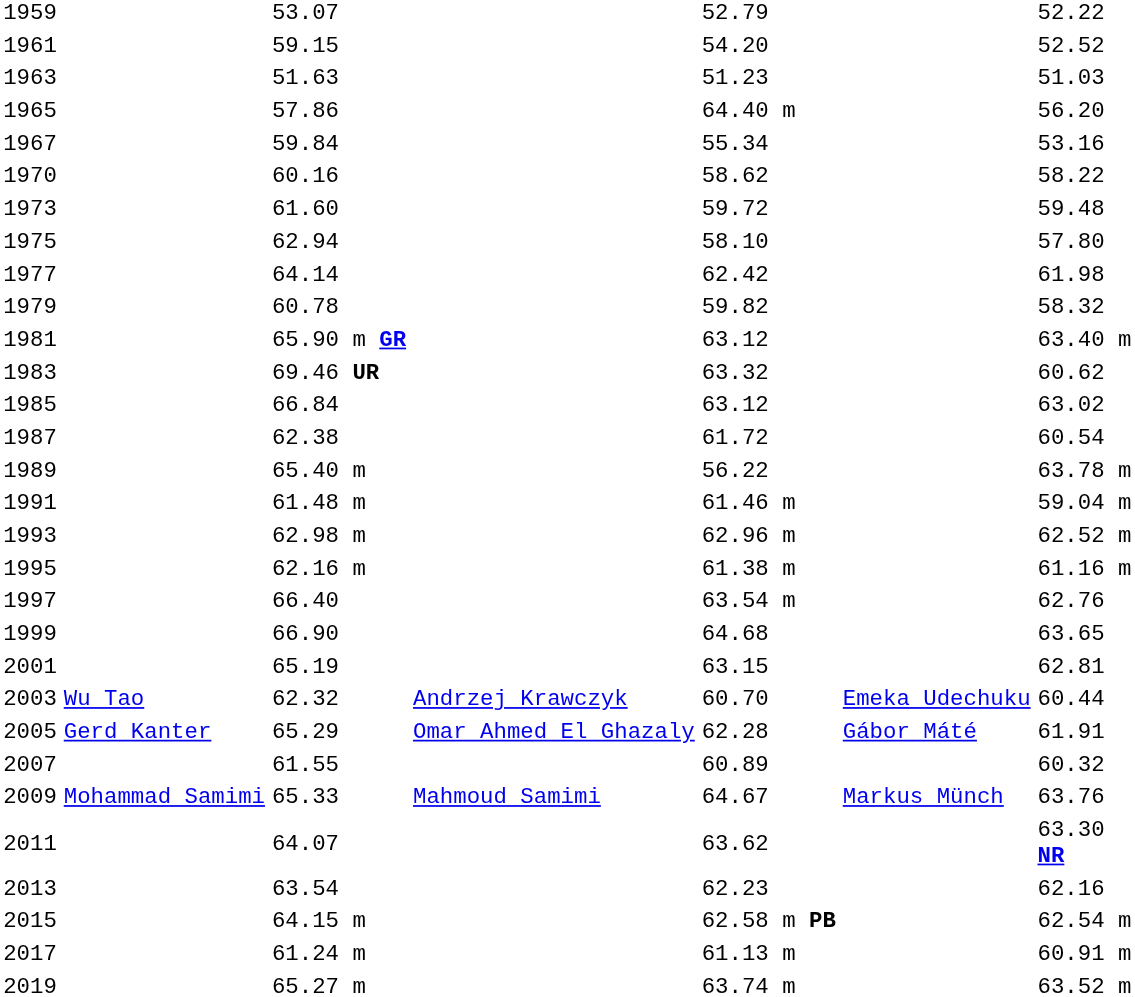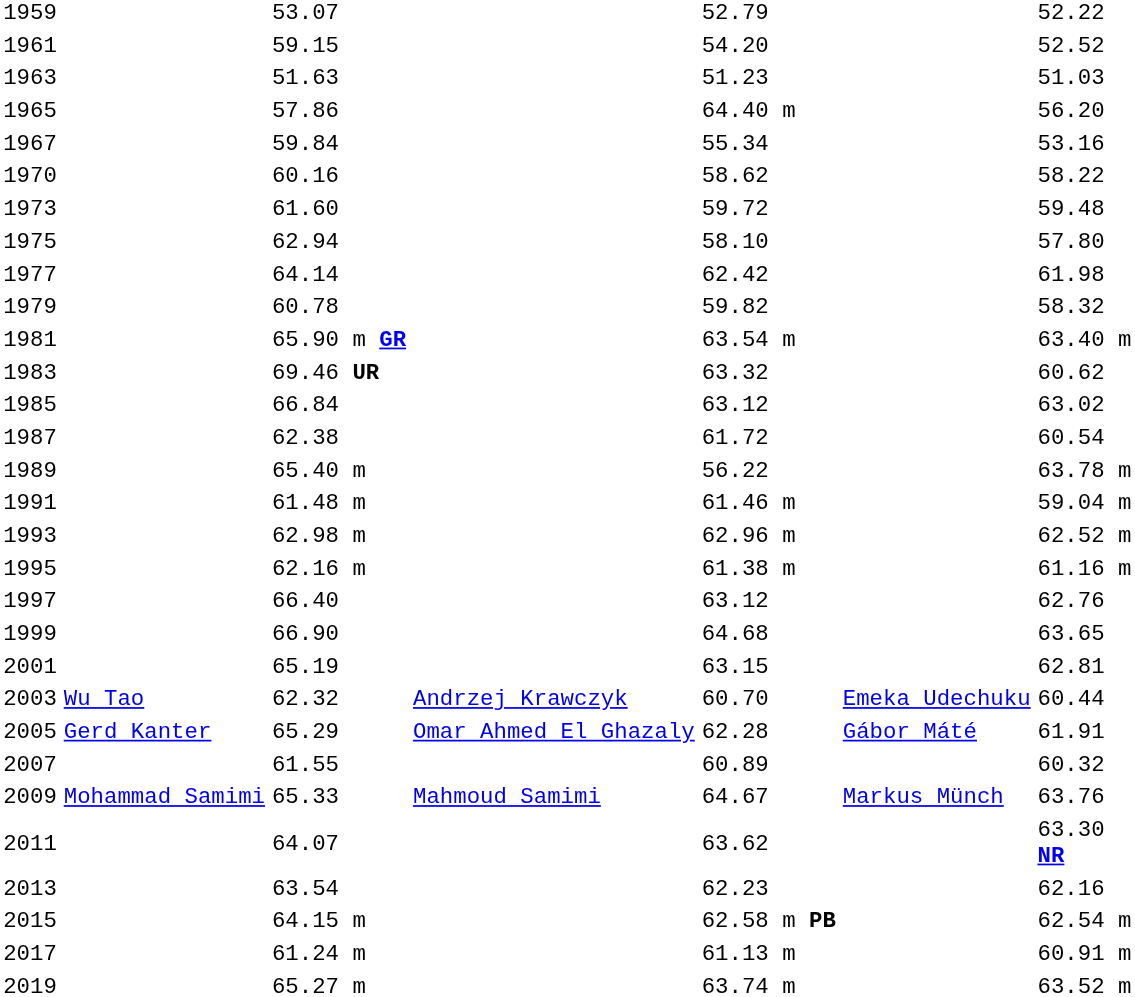 <table>
 <tr>
 <td>1959</td>
 <td></td>
 <td>53.07</td>
 <td></td>
 <td>52.79</td>
 <td></td>
 <td>52.22</td>
 </tr>
 <tr>
 <td>1961</td>
 <td></td>
 <td>59.15</td>
 <td></td>
 <td>54.20</td>
 <td></td>
 <td>52.52</td>
 </tr>
 <tr>
 <td>1963</td>
 <td></td>
 <td>51.63</td>
 <td></td>
 <td>51.23</td>
 <td></td>
 <td>51.03</td>
 </tr>
 <tr>
 <td>1965</td>
 <td></td>
 <td>57.86</td>
 <td></td>
 <td>64.40 m</td>
 <td></td>
 <td>56.20</td>
 </tr>
 <tr>
 <td>1967</td>
 <td></td>
 <td>59.84</td>
 <td></td>
 <td>55.34</td>
 <td></td>
 <td>53.16</td>
 </tr>
 <tr>
 <td>1970</td>
 <td></td>
 <td>60.16</td>
 <td></td>
 <td>58.62</td>
 <td></td>
 <td>58.22</td>
 </tr>
 <tr>
 <td>1973</td>
 <td></td>
 <td>61.60</td>
 <td></td>
 <td>59.72</td>
 <td></td>
 <td>59.48</td>
 </tr>
 <tr>
 <td>1975</td>
 <td></td>
 <td>62.94</td>
 <td></td>
 <td>58.10</td>
 <td></td>
 <td>57.80</td>
 </tr>
 <tr>
 <td>1977</td>
 <td></td>
 <td>64.14</td>
 <td></td>
 <td>62.42</td>
 <td></td>
 <td>61.98</td>
 </tr>
 <tr>
 <td>1979</td>
 <td></td>
 <td>60.78</td>
 <td></td>
 <td>59.82</td>
 <td></td>
 <td>58.32</td>
 </tr>
 <tr>
 <td>1981</td>
 <td></td>
 <td>65.90 m <strong><a href='#'>GR</a></strong></td>
 <td></td>
-<td>63.12</td>
+<td>63.54 m</td>
 <td></td>
 <td>63.40 m</td>
 </tr>
 <tr>
 <td>1983</td>
 <td></td>
 <td>69.46 <strong>UR</strong></td>
 <td></td>
 <td>63.32</td>
 <td></td>
 <td>60.62</td>
 </tr>
 <tr>
 <td>1985</td>
 <td></td>
 <td>66.84</td>
 <td></td>
 <td>63.12</td>
 <td></td>
 <td>63.02</td>
 </tr>
 <tr>
 <td>1987</td>
 <td></td>
 <td>62.38</td>
 <td></td>
 <td>61.72</td>
 <td></td>
 <td>60.54</td>
 </tr>
 <tr>
 <td>1989</td>
 <td></td>
 <td>65.40 m</td>
 <td></td>
 <td>56.22</td>
 <td></td>
 <td>63.78 m</td>
 </tr>
 <tr>
 <td>1991</td>
 <td></td>
 <td>61.48 m</td>
 <td></td>
 <td>61.46 m</td>
 <td></td>
 <td>59.04 m</td>
 </tr>
 <tr>
 <td>1993</td>
 <td></td>
 <td>62.98 m</td>
 <td></td>
 <td>62.96 m</td>
 <td></td>
 <td>62.52 m</td>
 </tr>
 <tr>
 <td>1995</td>
 <td></td>
 <td>62.16 m</td>
 <td></td>
 <td>61.38 m</td>
 <td></td>
 <td>61.16 m</td>
 </tr>
 <tr>
 <td>1997</td>
 <td></td>
 <td>66.40</td>
 <td></td>
-<td>63.54 m</td>
+<td>63.12</td>
 <td></td>
 <td>62.76</td>
 </tr>
 <tr>
 <td>1999</td>
 <td></td>
 <td>66.90</td>
 <td></td>
 <td>64.68</td>
 <td></td>
 <td>63.65</td>
 </tr>
 <tr>
 <td>2001</td>
 <td></td>
 <td>65.19</td>
 <td></td>
 <td>63.15</td>
 <td></td>
 <td>62.81</td>
 </tr>
 <tr>
 <td>2003</td>
 <td><a href='#'>Wu Tao</a><br> </td>
 <td>62.32</td>
 <td><a href='#'>Andrzej Krawczyk</a><br> </td>
 <td>60.70</td>
 <td><a href='#'>Emeka Udechuku</a><br> </td>
 <td>60.44</td>
 </tr>
 <tr>
 <td>2005<br></td>
 <td><a href='#'>Gerd Kanter</a><br> </td>
 <td>65.29</td>
 <td><a href='#'>Omar Ahmed El Ghazaly</a><br> </td>
 <td>62.28</td>
 <td><a href='#'>Gábor Máté</a><br> </td>
 <td>61.91</td>
 </tr>
 <tr>
 <td>2007<br></td>
 <td></td>
 <td>61.55</td>
 <td></td>
 <td>60.89</td>
 <td></td>
 <td>60.32</td>
 </tr>
 <tr>
 <td>2009<br></td>
 <td><a href='#'>Mohammad Samimi</a><br> </td>
 <td>65.33</td>
 <td><a href='#'>Mahmoud Samimi</a><br> </td>
 <td>64.67</td>
 <td><a href='#'>Markus Münch</a><br> </td>
 <td>63.76</td>
 </tr>
 <tr>
 <td>2011<br></td>
 <td></td>
 <td>64.07</td>
 <td></td>
 <td>63.62</td>
 <td></td>
 <td>63.30 <br><strong><a href='#'>NR</a></strong></td>
 </tr>
 <tr>
 <td>2013<br></td>
 <td></td>
 <td>63.54</td>
 <td></td>
 <td>62.23</td>
 <td></td>
 <td>62.16</td>
 </tr>
 <tr>
 <td>2015<br></td>
 <td></td>
 <td>64.15 m</td>
 <td></td>
 <td>62.58 m <strong>PB</strong></td>
 <td></td>
 <td>62.54 m</td>
 </tr>
 <tr>
 <td>2017<br></td>
 <td></td>
 <td>61.24 m</td>
 <td></td>
 <td>61.13 m</td>
 <td></td>
 <td>60.91 m</td>
 </tr>
 <tr>
 <td>2019<br></td>
 <td></td>
 <td>65.27 m</td>
 <td></td>
 <td>63.74 m</td>
 <td></td>
 <td>63.52 m </td>
 </tr>
 </table>
